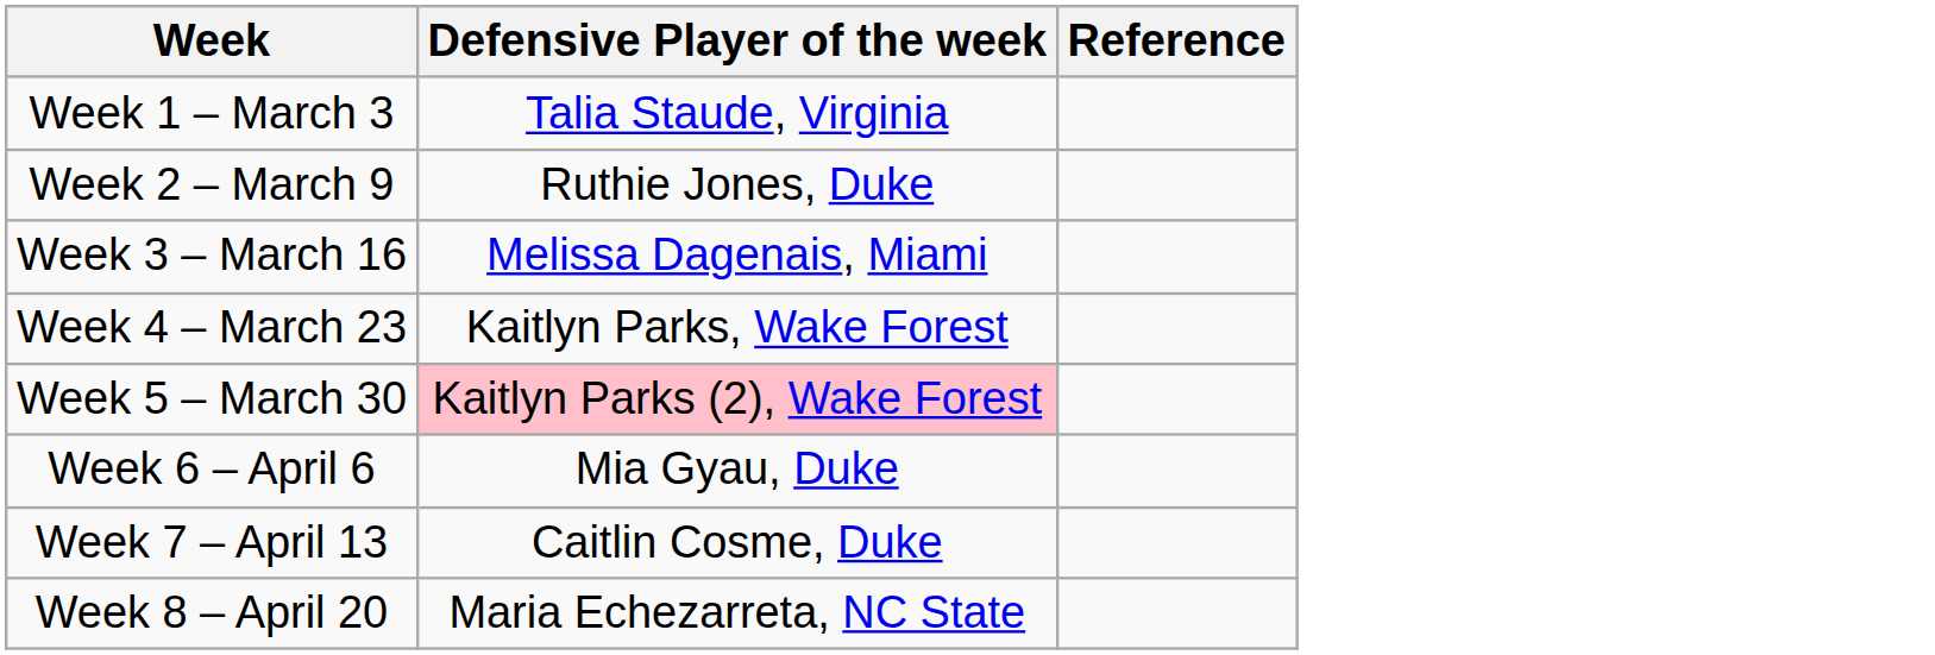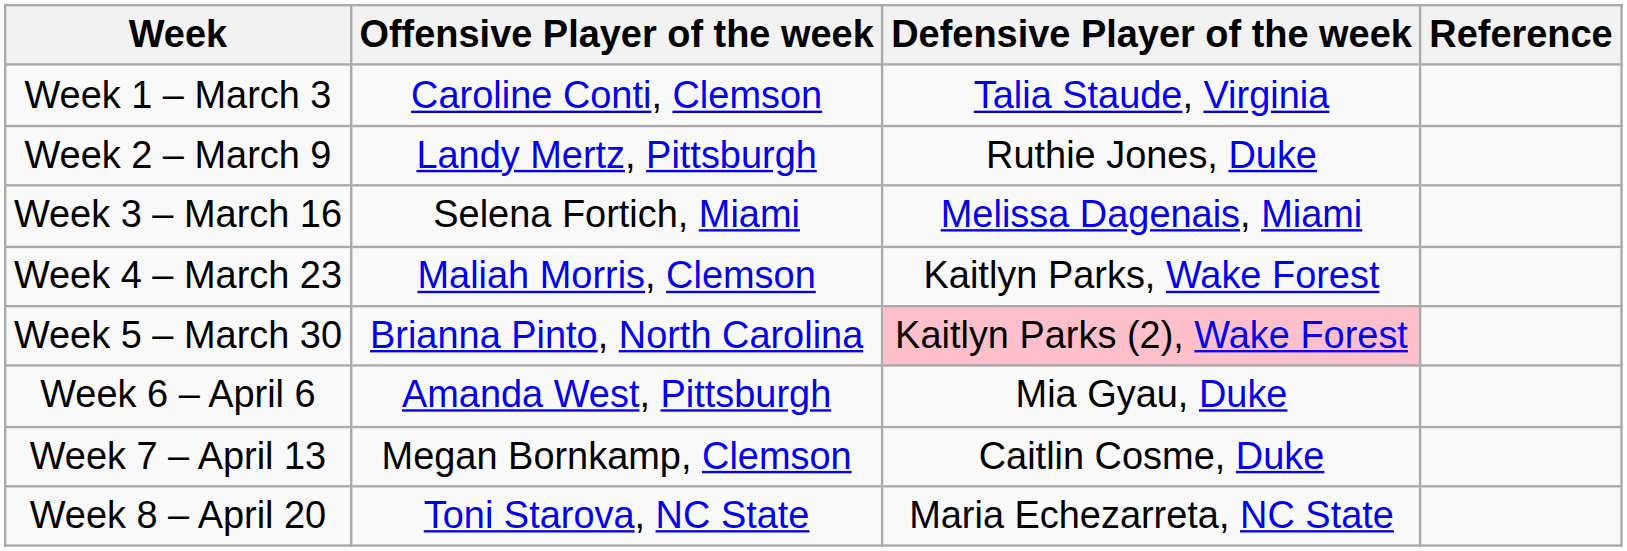 <table class="wikitable" border="1" style="text-align:center">
 <tr>
 <th>Week</th>
+<th>Offensive Player of the week</th>
 <th>Defensive Player of the week</th>
 <th>Reference</th>
 </tr>
 <tr>
 <td>Week 1 – March 3</td>
+<td><a href='#'>Caroline Conti</a>, <a href='#'>Clemson</a></td>
 <td><a href='#'>Talia Staude</a>, <a href='#'>Virginia</a></td>
 <td></td>
 </tr>
 <tr>
 <td>Week 2 – March 9</td>
+<td><a href='#'>Landy Mertz</a>, <a href='#'>Pittsburgh</a></td>
 <td>Ruthie Jones, <a href='#'>Duke</a></td>
 <td></td>
 </tr>
 <tr>
 <td>Week 3 – March 16</td>
+<td>Selena Fortich, <a href='#'>Miami</a></td>
 <td><a href='#'>Melissa Dagenais</a>, <a href='#'>Miami</a></td>
 <td></td>
 </tr>
 <tr>
 <td>Week 4 – March 23</td>
+<td><a href='#'>Maliah Morris</a>, <a href='#'>Clemson</a></td>
 <td>Kaitlyn Parks, <a href='#'>Wake Forest</a></td>
 <td></td>
 </tr>
 <tr>
 <td>Week 5 – March 30</td>
+<td><a href='#'>Brianna Pinto</a>, <a href='#'>North Carolina</a></td>
 <td style="background: pink;">Kaitlyn Parks (2), <a href='#'>Wake Forest</a></td>
 <td></td>
 </tr>
 <tr>
 <td>Week 6 – April 6</td>
+<td><a href='#'>Amanda West</a>, <a href='#'>Pittsburgh</a></td>
 <td>Mia Gyau, <a href='#'>Duke</a></td>
 <td></td>
 </tr>
 <tr>
 <td>Week 7 – April 13</td>
+<td>Megan Bornkamp, <a href='#'>Clemson</a></td>
 <td>Caitlin Cosme, <a href='#'>Duke</a></td>
 <td></td>
 </tr>
 <tr>
 <td>Week 8 – April 20</td>
+<td><a href='#'>Toni Starova</a>, <a href='#'>NC State</a></td>
 <td>Maria Echezarreta, <a href='#'>NC State</a></td>
 <td></td>
 </tr>
 </table>
